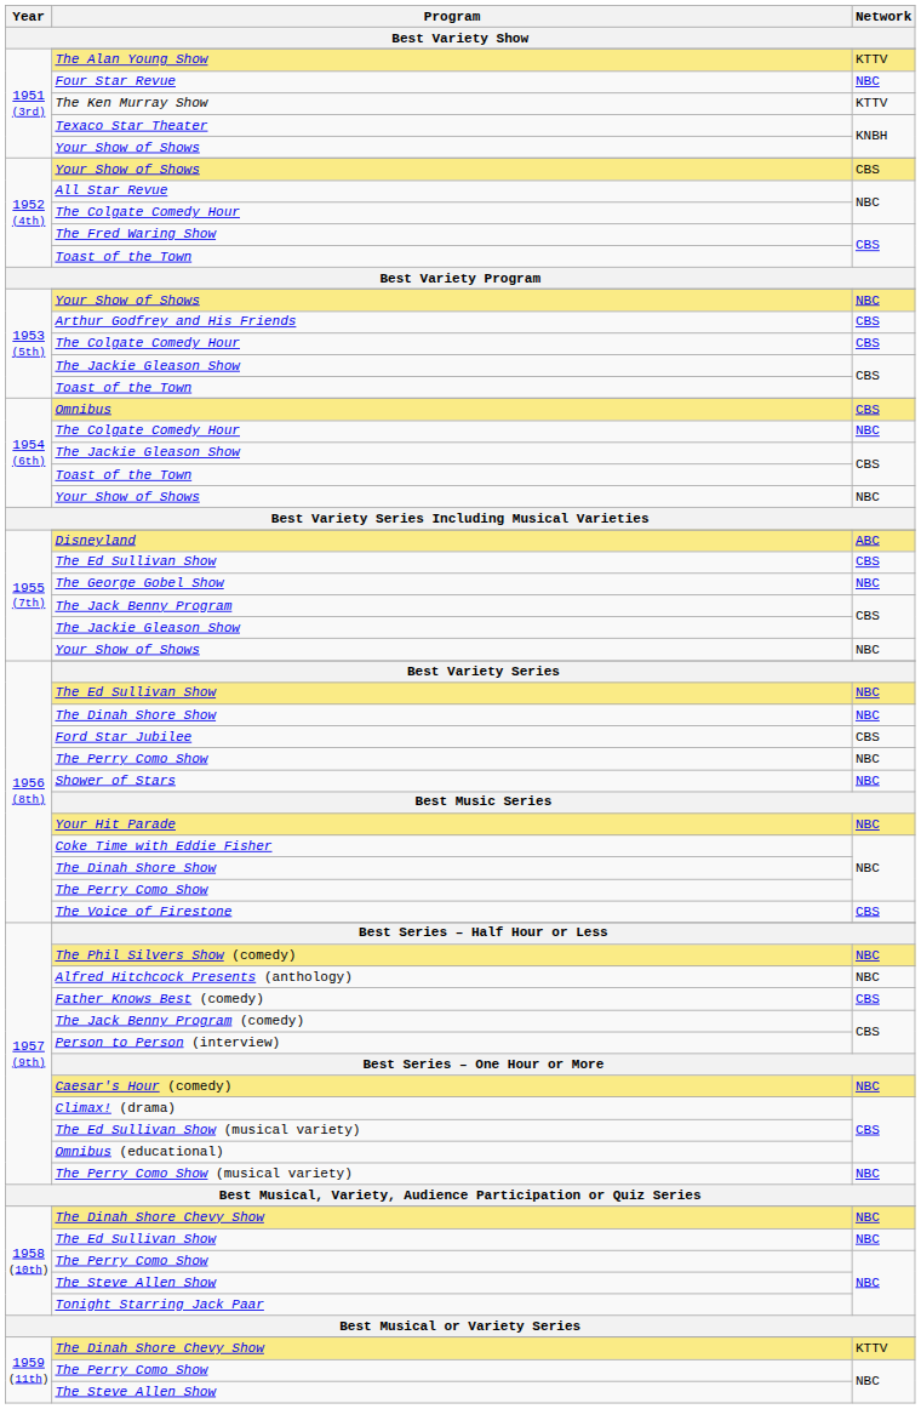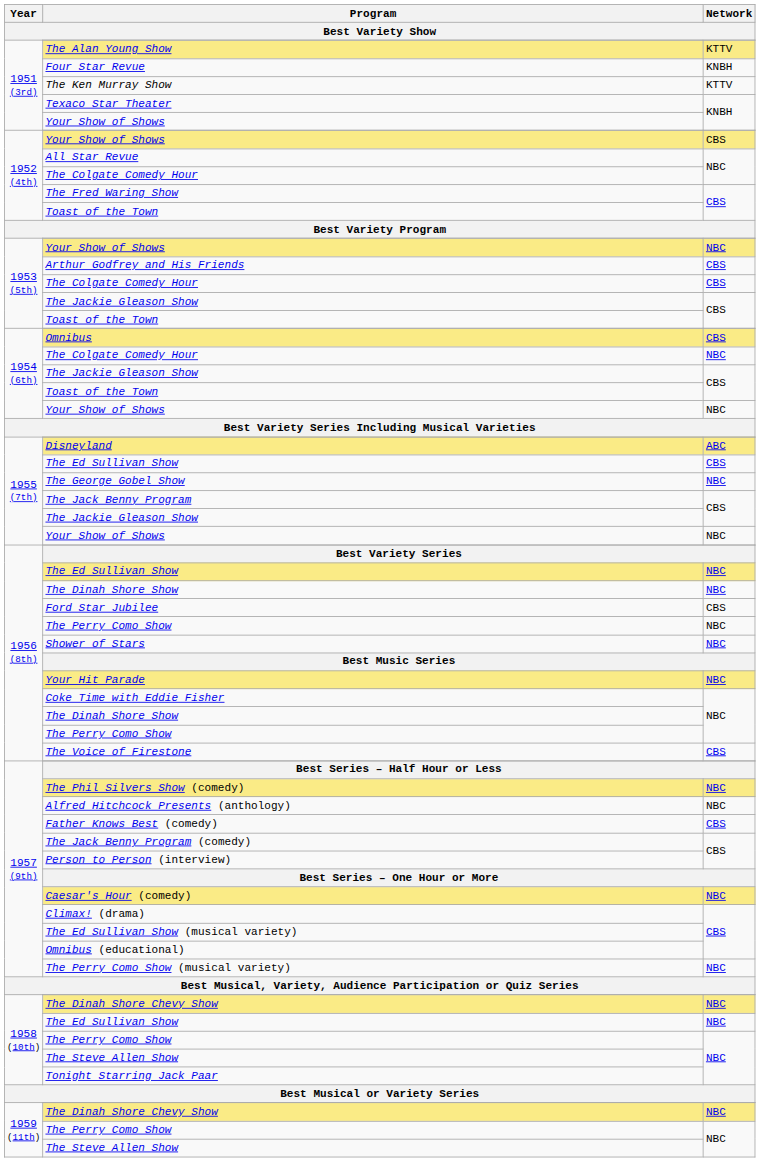 <table class="wikitable" style="width:100%">
 <tr bgcolor="#bebebe">
 <th width="5%">Year</th>
 <th width="90%">Program</th>
 <th width="5%">Network</th>
 </tr>
 <tr>
 <th colspan="3">Best Variety Show</th>
 </tr>
 <tr>
 <td rowspan="6" style="text-align:center"><a href='#'>1951</a><br><small><a href='#'>(3rd)</a></small></td>
 </tr>
 <tr style="background:#FAEB86">
 <td><em><a href='#'>The Alan Young Show</a></em></td>
 <td>KTTV</td>
 </tr>
 <tr>
 <td><em><a href='#'>Four Star Revue</a></em></td>
-<td><a href='#'>NBC</a></td>
+<td>KNBH</td>
 </tr>
 <tr>
 <td><em>The Ken Murray Show</em></td>
 <td>KTTV</td>
 </tr>
 <tr>
 <td><em><a href='#'>Texaco Star Theater</a></em></td>
 <td rowspan="2">KNBH</td>
 </tr>
 <tr>
 <td><em><a href='#'>Your Show of Shows</a></em></td>
 </tr>
 <tr>
 <td rowspan="6" style="text-align:center"><a href='#'>1952</a><br><small><a href='#'>(4th)</a></small></td>
 </tr>
 <tr style="background:#FAEB86">
 <td><em><a href='#'>Your Show of Shows</a></em></td>
 <td>CBS</td>
 </tr>
 <tr>
 <td><em><a href='#'>All Star Revue</a></em></td>
 <td rowspan="2">NBC</td>
 </tr>
 <tr>
 <td><em><a href='#'>The Colgate Comedy Hour</a></em></td>
 </tr>
 <tr>
 <td><em><a href='#'>The Fred Waring Show</a></em></td>
 <td rowspan="2"><a href='#'>CBS</a></td>
 </tr>
 <tr>
 <td><em><a href='#'>Toast of the Town</a></em></td>
 </tr>
 <tr>
 <th colspan="3">Best Variety Program</th>
 </tr>
 <tr>
 <td rowspan="6" style="text-align:center"><a href='#'>1953</a><br><small><a href='#'>(5th)</a></small></td>
 </tr>
 <tr style="background:#FAEB86">
 <td><em><a href='#'>Your Show of Shows</a></em></td>
 <td><a href='#'>NBC</a></td>
 </tr>
 <tr>
 <td><em><a href='#'>Arthur Godfrey and His Friends</a></em></td>
 <td><a href='#'>CBS</a></td>
 </tr>
 <tr>
 <td><em><a href='#'>The Colgate Comedy Hour</a></em></td>
 <td><a href='#'>CBS</a></td>
 </tr>
 <tr>
 <td><em><a href='#'>The Jackie Gleason Show</a></em></td>
 <td rowspan="2">CBS</td>
 </tr>
 <tr>
 <td><em><a href='#'>Toast of the Town</a></em></td>
 </tr>
 <tr>
 <td rowspan="6" style="text-align:center"><a href='#'>1954</a><br><small><a href='#'>(6th)</a></small></td>
 </tr>
 <tr style="background:#FAEB86">
 <td><em><a href='#'>Omnibus</a></em></td>
 <td><a href='#'>CBS</a></td>
 </tr>
 <tr>
 <td><em><a href='#'>The Colgate Comedy Hour</a></em></td>
 <td><a href='#'>NBC</a></td>
 </tr>
 <tr>
 <td><em><a href='#'>The Jackie Gleason Show</a></em></td>
 <td rowspan="2">CBS</td>
 </tr>
 <tr>
 <td><em><a href='#'>Toast of the Town</a></em></td>
 </tr>
 <tr>
 <td><em><a href='#'>Your Show of Shows</a></em></td>
 <td>NBC</td>
 </tr>
 <tr>
 <th colspan="3">Best Variety Series Including Musical Varieties</th>
 </tr>
 <tr>
 <td rowspan="7" style="text-align:center"><a href='#'>1955</a><br><small><a href='#'>(7th)</a></small></td>
 </tr>
 <tr style="background:#FAEB86">
 <td><em><a href='#'>Disneyland</a></em></td>
 <td><a href='#'>ABC</a></td>
 </tr>
 <tr>
 <td><em><a href='#'>The Ed Sullivan Show</a></em></td>
 <td><a href='#'>CBS</a></td>
 </tr>
 <tr>
 <td><em><a href='#'>The George Gobel Show</a></em></td>
 <td><a href='#'>NBC</a></td>
 </tr>
 <tr>
 <td><em><a href='#'>The Jack Benny Program</a></em></td>
 <td rowspan="2">CBS</td>
 </tr>
 <tr>
 <td><em><a href='#'>The Jackie Gleason Show</a></em></td>
 </tr>
 <tr>
 <td><em><a href='#'>Your Show of Shows</a></em></td>
 <td>NBC</td>
 </tr>
 <tr>
 <td rowspan="13" style="text-align:center"><a href='#'>1956</a><br><small><a href='#'>(8th)</a></small><br></td>
 </tr>
 <tr>
 <th colspan="3">Best Variety Series</th>
 </tr>
 <tr style="background:#FAEB86">
 <td><em><a href='#'>The Ed Sullivan Show</a></em></td>
 <td><a href='#'>NBC</a></td>
 </tr>
 <tr>
 <td><em><a href='#'>The Dinah Shore Show</a></em></td>
 <td><a href='#'>NBC</a></td>
 </tr>
 <tr>
 <td><em><a href='#'>Ford Star Jubilee</a></em></td>
 <td>CBS</td>
 </tr>
 <tr>
 <td><em><a href='#'>The Perry Como Show</a></em></td>
 <td>NBC</td>
 </tr>
 <tr>
 <td><em><a href='#'>Shower of Stars</a></em></td>
 <td><a href='#'>NBC</a></td>
 </tr>
 <tr>
 <th colspan="3">Best Music Series</th>
 </tr>
 <tr style="background:#FAEB86">
 <td><em><a href='#'>Your Hit Parade</a></em></td>
 <td><a href='#'>NBC</a></td>
 </tr>
 <tr>
 <td><em><a href='#'>Coke Time with Eddie Fisher</a></em></td>
 <td rowspan="3">NBC</td>
 </tr>
 <tr>
 <td><em><a href='#'>The Dinah Shore Show</a></em></td>
 </tr>
 <tr>
 <td><em><a href='#'>The Perry Como Show</a></em></td>
 </tr>
 <tr>
 <td><em><a href='#'>The Voice of Firestone</a></em></td>
 <td><a href='#'>CBS</a></td>
 </tr>
 <tr>
 <td rowspan="13" style="text-align:center"><a href='#'>1957</a><br><small><a href='#'>(9th)</a></small><br></td>
 </tr>
 <tr>
 <th colspan="3">Best Series – Half Hour or Less</th>
 </tr>
 <tr style="background:#FAEB86;">
 <td><em><a href='#'>The Phil Silvers Show</a></em> (comedy)</td>
 <td style="background:#FAEB86;"><a href='#'>NBC</a></td>
 </tr>
 <tr>
 <td><em><a href='#'>Alfred Hitchcock Presents</a></em> (anthology)</td>
 <td>NBC</td>
 </tr>
 <tr>
 <td><em><a href='#'>Father Knows Best</a></em> (comedy)</td>
 <td><a href='#'>CBS</a></td>
 </tr>
 <tr>
 <td><em><a href='#'>The Jack Benny Program</a></em> (comedy)</td>
 <td rowspan=2>CBS</td>
 </tr>
 <tr>
 <td><em><a href='#'>Person to Person</a></em> (interview)</td>
 </tr>
 <tr>
 <th colspan="3">Best Series – One Hour or More</th>
 </tr>
 <tr style="background:#FAEB86;">
 <td><em><a href='#'>Caesar's Hour</a></em> (comedy)</td>
 <td style="background:#FAEB86;"><a href='#'>NBC</a></td>
 </tr>
 <tr>
 <td><em><a href='#'>Climax!</a></em> (drama)</td>
 <td rowspan="3"><a href='#'>CBS</a></td>
 </tr>
 <tr>
 <td><em><a href='#'>The Ed Sullivan Show</a></em> (musical variety)</td>
 </tr>
 <tr>
 <td><em><a href='#'>Omnibus</a></em> (educational)</td>
 </tr>
 <tr>
 <td><em><a href='#'>The Perry Como Show</a></em> (musical variety)</td>
 <td><a href='#'>NBC</a></td>
 </tr>
 <tr>
 <th colspan="3">Best Musical, Variety, Audience Participation or Quiz Series</th>
 </tr>
 <tr>
 <td rowspan="6" style="text-align:center"><a href='#'>1958</a><br><small>(<a href='#'>10th</a>)</small></td>
 </tr>
 <tr style="background:#FAEB86;">
 <td><em><a href='#'>The Dinah Shore Chevy Show</a></em></td>
 <td><a href='#'>NBC</a></td>
 </tr>
 <tr>
 <td><em><a href='#'>The Ed Sullivan Show</a></em></td>
 <td><a href='#'>NBC</a></td>
 </tr>
 <tr>
 <td><em><a href='#'>The Perry Como Show</a></em></td>
 <td rowspan="3"><a href='#'>NBC</a></td>
 </tr>
 <tr>
 <td><em><a href='#'>The Steve Allen Show</a></em></td>
 </tr>
 <tr>
 <td><em><a href='#'>Tonight Starring Jack Paar</a></em></td>
 </tr>
 <tr>
 <th colspan="3">Best Musical or Variety Series</th>
 </tr>
 <tr>
 <td rowspan="4" style="text-align:center"><a href='#'>1959</a><br><small>(<a href='#'>11th</a>)</small></td>
 </tr>
 <tr style="background:#FAEB86;">
 <td><em><a href='#'>The Dinah Shore Chevy Show</a></em></td>
-<td>KTTV</td>
+<td><a href='#'>NBC</a></td>
 </tr>
 <tr>
 <td><em><a href='#'>The Perry Como Show</a></em></td>
 <td rowspan="2">NBC</td>
 </tr>
 <tr>
 <td><em><a href='#'>The Steve Allen Show</a></em></td>
 </tr>
 </table>
